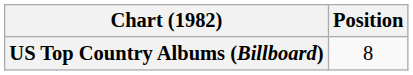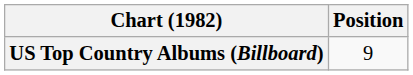 <table class="wikitable plainrowheaders" style="text-align:center">
 <tr>
 <th scope="col">Chart (1982)</th>
 <th scope="col">Position</th>
 </tr>
 <tr>
 <th scope="row">US Top Country Albums (<em>Billboard</em>)</th>
-<td>8</td>
+<td>9</td>
 </tr>
 </table>
